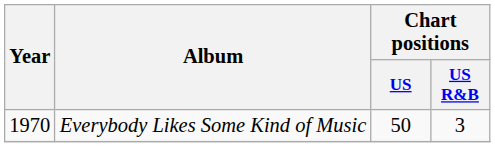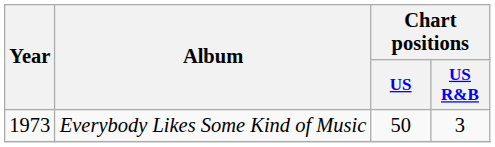 <table class="wikitable" style="text-align:center;">
 <tr>
 <th rowspan="2">Year</th>
 <th rowspan="2">Album</th>
 <th colspan="2">Chart positions</th>
 </tr>
 <tr style="font-size:smaller;">
 <th width="40"><a href='#'>US</a></th>
 <th width="40"><a href='#'>US<br>R&B</a></th>
 </tr>
 <tr>
-<td rowspan="1">1970</td>
+<td rowspan="1">1973</td>
 <td align="left"><em>Everybody Likes Some Kind of Music</em></td>
 <td>50</td>
 <td>3</td>
 </tr>
 <tr>
 </tr>
 </table>
